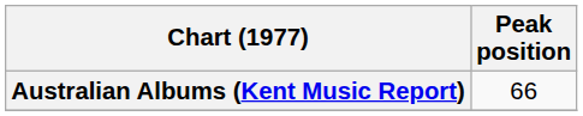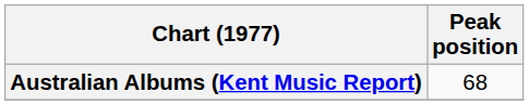 <table class="wikitable sortable plainrowheaders" style="text-align:center">
 <tr>
 <th scope="col">Chart (1977)</th>
 <th scope="col">Peak<br>position</th>
 </tr>
 <tr>
 <th scope="row">Australian Albums (<a href='#'>Kent Music Report</a>)</th>
-<td align="center">66</td>
+<td align="center">68</td>
 </tr>
 <tr>
 </tr>
 <tr>
 </tr>
 </table>
